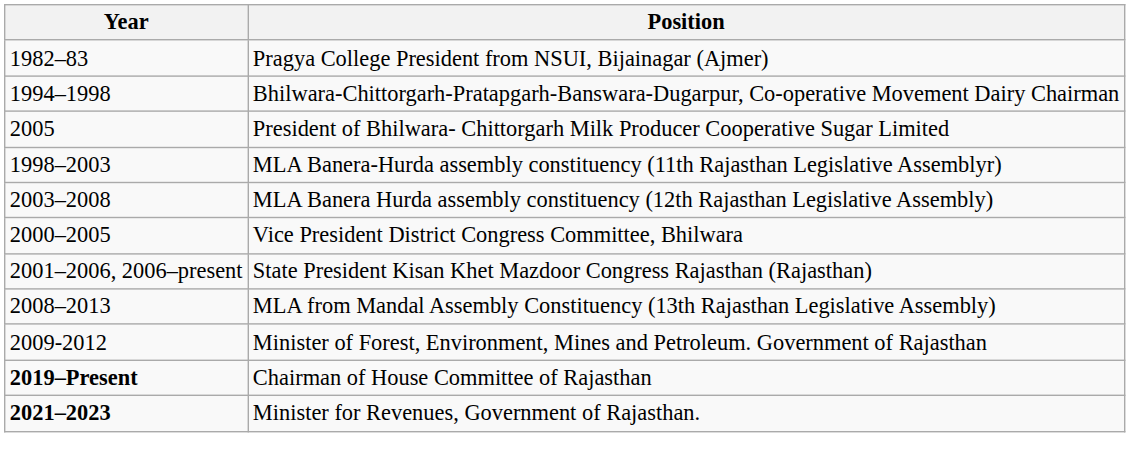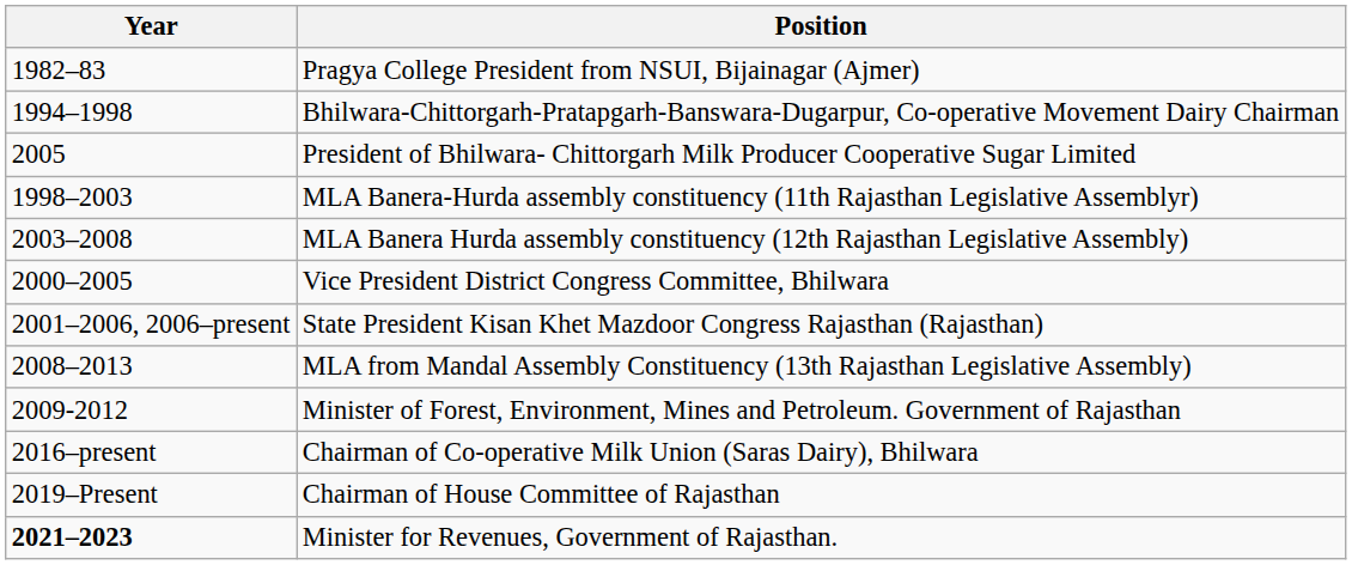 <table class="wikitable">
 <tr>
 <th>Year</th>
 <th>Position</th>
 </tr>
 <tr>
 <td>1982–83</td>
 <td>Pragya College President from NSUI, Bijainagar (Ajmer)</td>
 </tr>
 <tr>
 <td>1994–1998</td>
 <td>Bhilwara-Chittorgarh-Pratapgarh-Banswara-Dugarpur, Co-operative Movement Dairy Chairman</td>
 </tr>
 <tr>
 <td>2005</td>
 <td>President of Bhilwara- Chittorgarh Milk Producer Cooperative Sugar Limited</td>
 </tr>
 <tr>
 <td>1998–2003</td>
 <td>MLA Banera-Hurda assembly constituency (11th Rajasthan Legislative Assemblyr)</td>
 </tr>
 <tr>
 <td>2003–2008</td>
 <td>MLA Banera Hurda assembly constituency (12th Rajasthan Legislative Assembly)</td>
 </tr>
 <tr>
 <td>2000–2005</td>
 <td>Vice President District Congress Committee, Bhilwara</td>
 </tr>
 <tr>
 <td>2001–2006, 2006–present</td>
 <td>State President Kisan Khet Mazdoor Congress Rajasthan (Rajasthan)</td>
 </tr>
 <tr>
 <td>2008–2013</td>
 <td>MLA from Mandal Assembly Constituency (13th Rajasthan Legislative Assembly)</td>
 </tr>
 <tr>
 <td>2009-2012</td>
 <td>Minister of Forest, Environment, Mines and Petroleum. Government of Rajasthan</td>
 </tr>
 <tr>
-<td><strong>2019–Present</strong></td>
+<td>2016–present</td>
+<td>Chairman of Co-operative Milk Union (Saras Dairy), Bhilwara </td>
+</tr>
+<tr>
+<td>2019–Present</td>
 <td>Chairman of House Committee of Rajasthan</td>
 </tr>
 <tr>
 <td><strong>2021–2023</strong></td>
 <td>Minister for Revenues, Government of Rajasthan.</td>
 </tr>
 </table>
